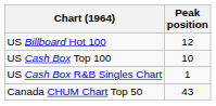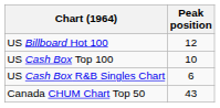 <table class="wikitable">
 <tr>
 <th align="left">Chart (1964)</th>
 <th style="text-align:center;">Peak<br>position</th>
 </tr>
 <tr>
 <td>US <a href='#'><em>Billboard</em> Hot 100</a></td>
 <td style="text-align:center;">12</td>
 </tr>
 <tr>
 <td>US <a href='#'><em>Cash Box</em></a> Top 100 </td>
 <td align="center">10</td>
 </tr>
 <tr>
 <td>US <a href='#'><em>Cash Box</em> R&B Singles Chart</a></td>
-<td style="text-align:center;">1</td>
+<td style="text-align:center;">6</td>
 </tr>
 <tr>
 <td>Canada <a href='#'>CHUM Chart</a> Top 50 </td>
 <td align="center">43</td>
 </tr>
 </table>
